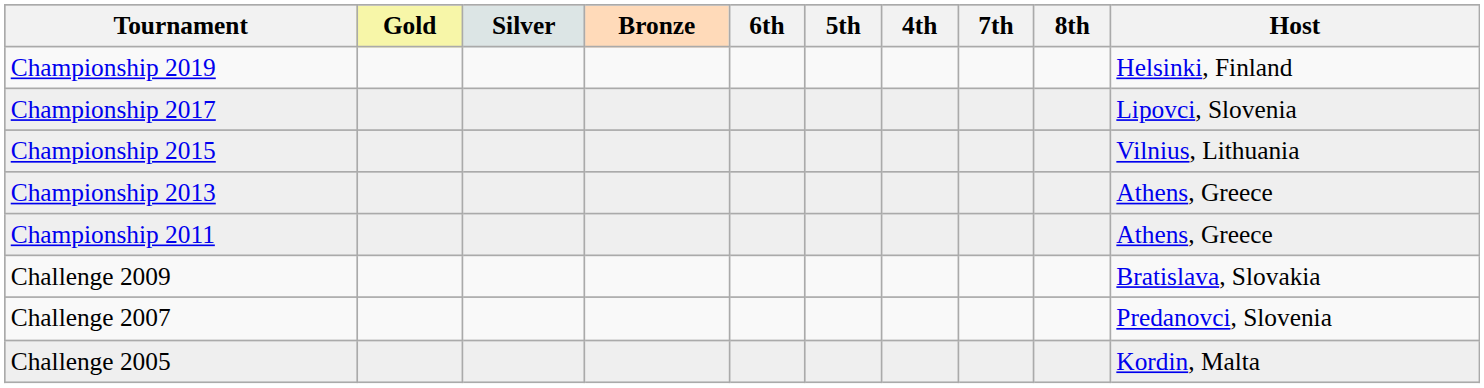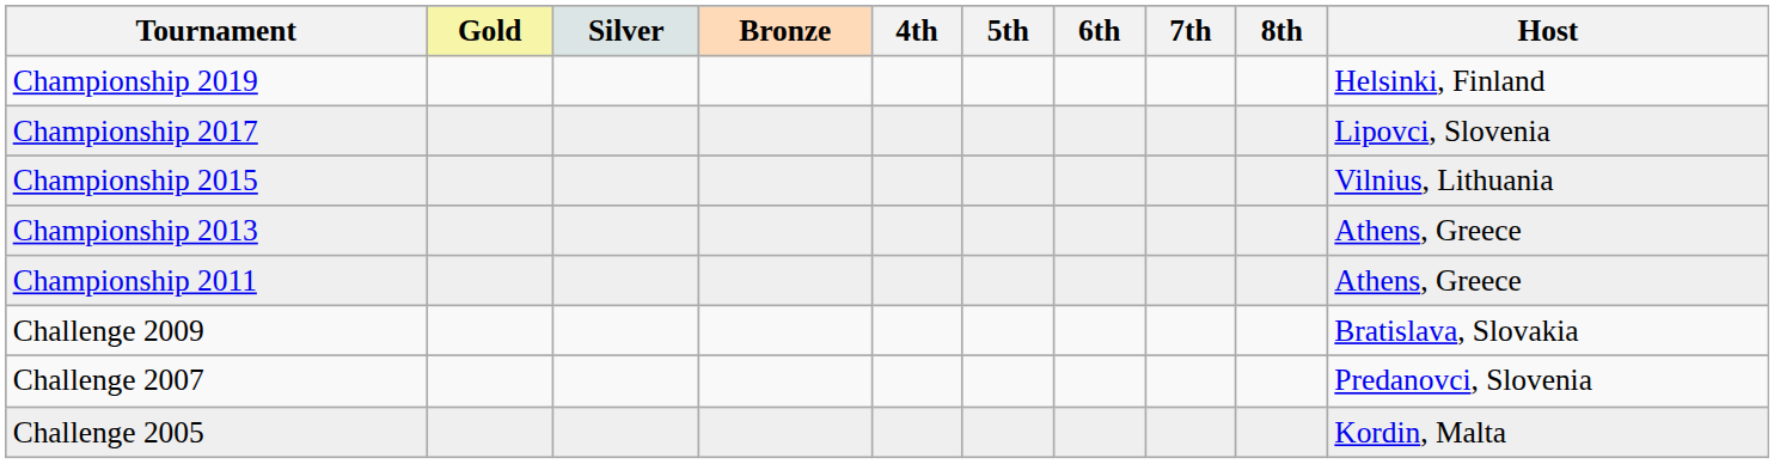 <table class="wikitable" style="width: 100%; font-size: 95%;">
 <tr bgcolor=#efefef>
 <th>Tournament</th>
 <th style="background:#F7F6A8;">Gold</th>
 <th style="background:#DCE5E5;">Silver</th>
 <th style="background:#FFDAB9;">Bronze</th>
+<th>4th</th>
+<th>5th</th>
 <th>6th</th>
-<th>5th</th>
-<th>4th</th>
 <th>7th</th>
 <th>8th</th>
 <th>Host</th>
 </tr>
 <tr>
 <td><a href='#'>Championship 2019</a></td>
 <td></td>
 <td></td>
 <td></td>
 <td></td>
 <td></td>
 <td></td>
 <td></td>
 <td></td>
 <td><a href='#'>Helsinki</a>, Finland</td>
 </tr>
 <tr bgcolor=#efefef>
 <td><a href='#'>Championship 2017</a></td>
 <td></td>
 <td></td>
 <td></td>
 <td></td>
 <td></td>
 <td></td>
 <td></td>
 <td></td>
 <td><a href='#'>Lipovci</a>, Slovenia</td>
 </tr>
 <tr bgcolor=#efefef>
 <td><a href='#'>Championship 2015</a></td>
 <td></td>
 <td></td>
 <td></td>
 <td></td>
 <td></td>
 <td></td>
 <td></td>
 <td></td>
 <td><a href='#'>Vilnius</a>, Lithuania</td>
 </tr>
 <tr bgcolor=#efefef>
 <td><a href='#'>Championship 2013</a></td>
 <td></td>
 <td></td>
 <td></td>
 <td></td>
 <td></td>
 <td></td>
 <td></td>
 <td></td>
 <td><a href='#'>Athens</a>, Greece</td>
 </tr>
 <tr bgcolor=#efefef>
 <td><a href='#'>Championship 2011</a></td>
 <td></td>
 <td></td>
 <td></td>
 <td></td>
 <td></td>
 <td></td>
 <td></td>
 <td></td>
 <td><a href='#'>Athens</a>, Greece</td>
 </tr>
 <tr>
 <td>Challenge 2009 </td>
 <td></td>
 <td></td>
 <td></td>
 <td></td>
 <td></td>
 <td></td>
 <td></td>
 <td></td>
 <td><a href='#'>Bratislava</a>, Slovakia</td>
 </tr>
 <tr>
 <td>Challenge 2007 </td>
 <td></td>
 <td></td>
 <td></td>
 <td></td>
 <td></td>
 <td></td>
 <td></td>
 <td></td>
 <td><a href='#'>Predanovci</a>, Slovenia</td>
 </tr>
 <tr bgcolor=#efefef>
 <td>Challenge 2005 </td>
 <td></td>
 <td></td>
 <td></td>
 <td></td>
 <td></td>
 <td></td>
 <td></td>
 <td></td>
 <td><a href='#'>Kordin</a>, Malta</td>
 </tr>
 </table>
